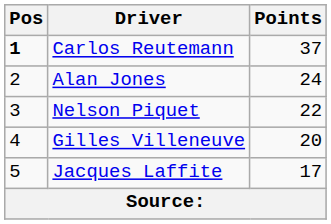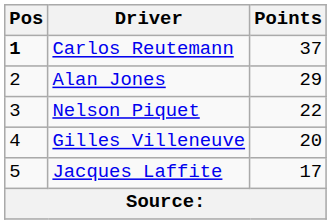 <table class="wikitable" style="font-size: 95%;">
 <tr>
 <th>Pos</th>
 <th>Driver</th>
 <th>Points</th>
 </tr>
 <tr>
 <td><strong>1</strong></td>
 <td> <a href='#'>Carlos Reutemann</a></td>
 <td style="text-align:right;">37</td>
 </tr>
 <tr>
 <td>2</td>
 <td> <a href='#'>Alan Jones</a></td>
-<td style="text-align:right;">24</td>
+<td style="text-align:right;">29</td>
 </tr>
 <tr>
 <td>3</td>
 <td> <a href='#'>Nelson Piquet</a></td>
 <td style="text-align:right;">22</td>
 </tr>
 <tr>
 <td>4</td>
 <td> <a href='#'>Gilles Villeneuve</a></td>
 <td style="text-align:right;">20</td>
 </tr>
 <tr>
 <td>5</td>
 <td> <a href='#'>Jacques Laffite</a></td>
 <td style="text-align:right;">17</td>
 </tr>
 <tr>
 <th colspan=4>Source: </th>
 </tr>
 </table>
